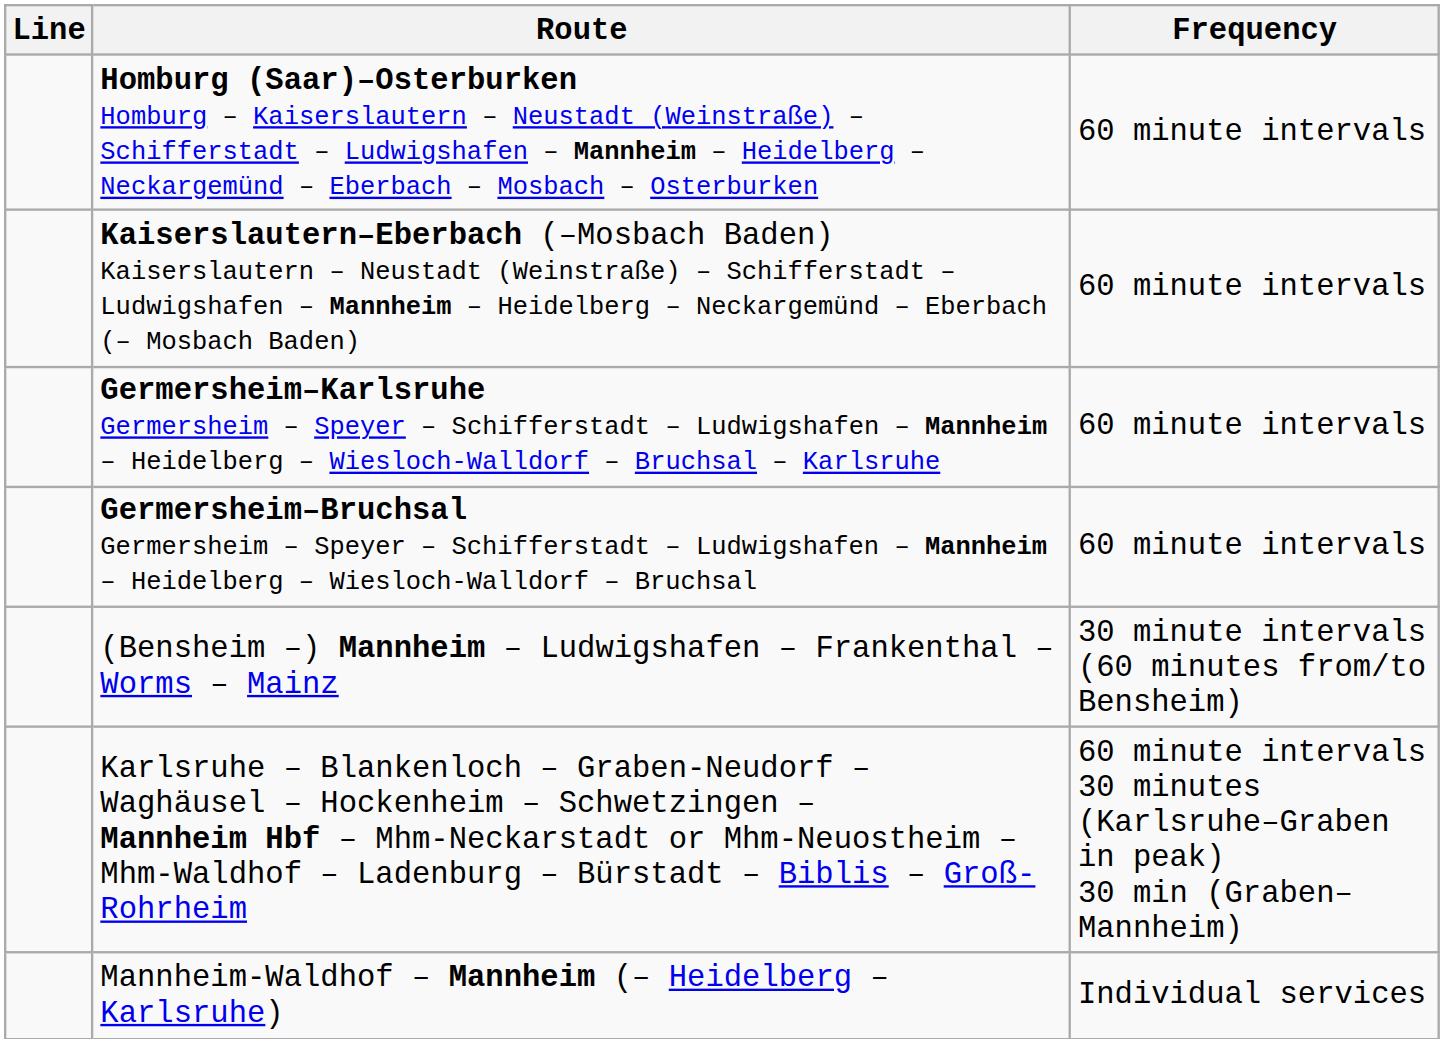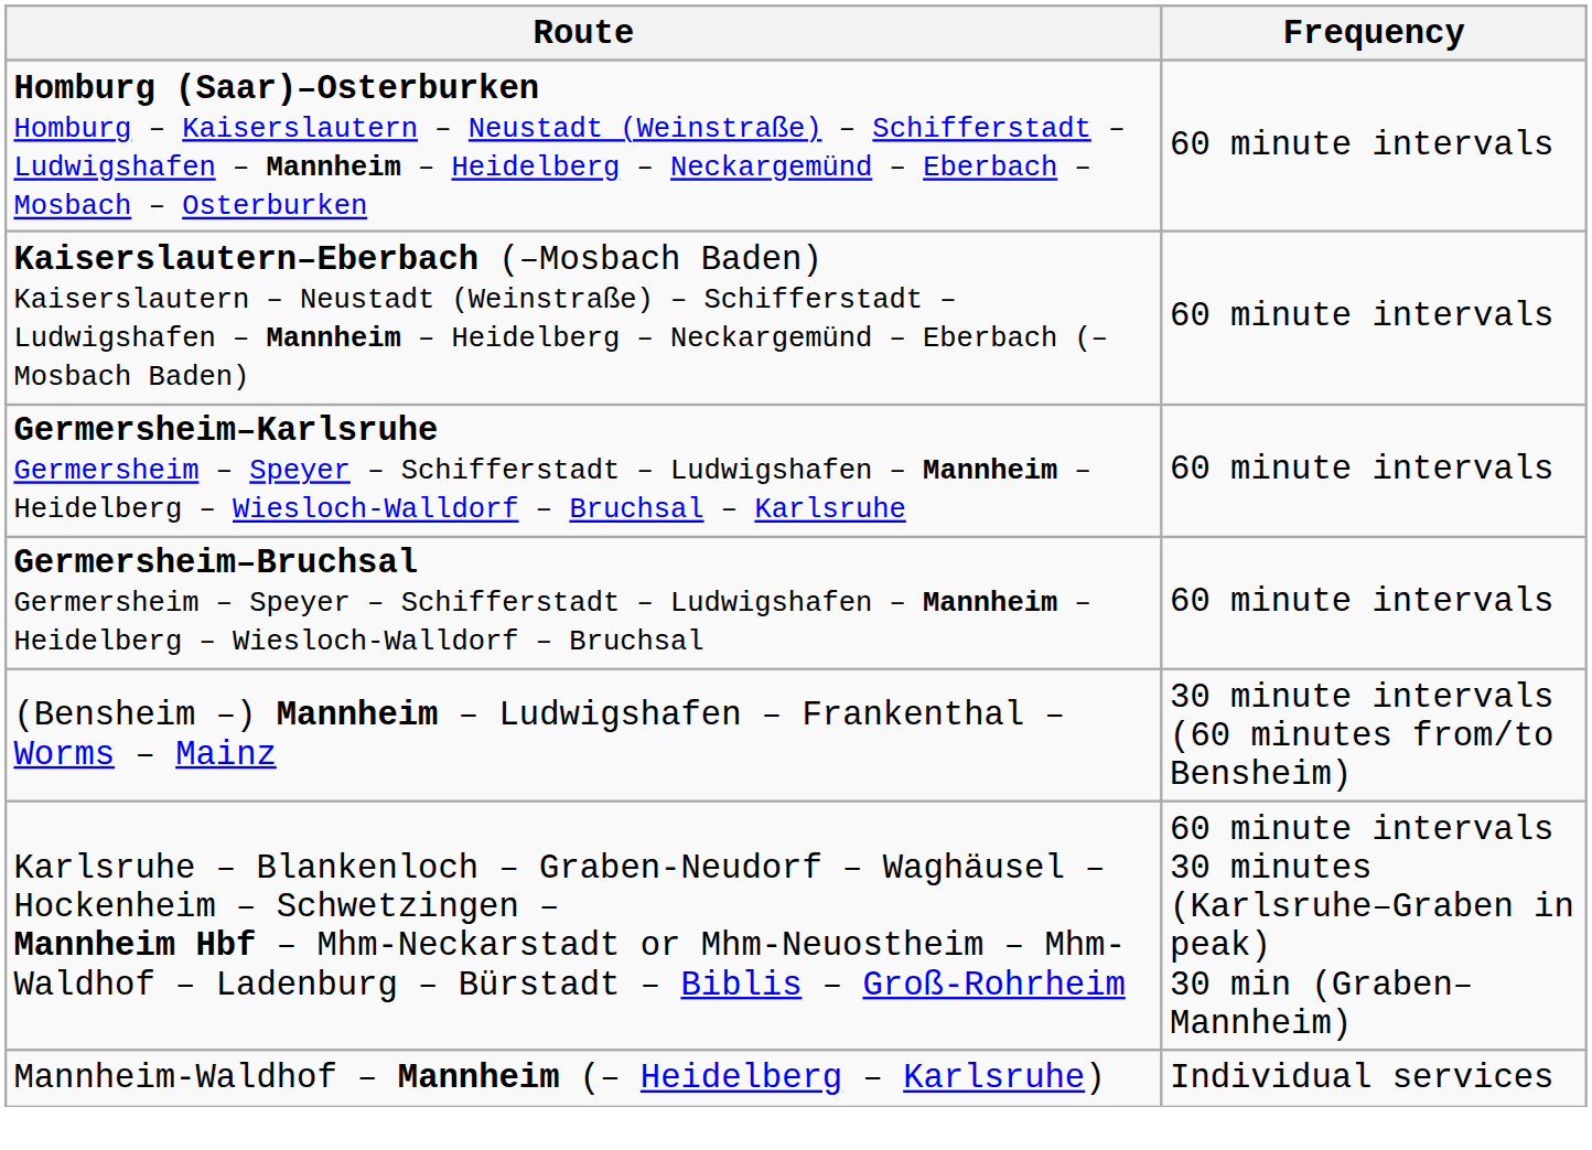 <table class="wikitable zebra">
 <tr class="hintergrundfarbe5">
-<th>Line</th>
 <th>Route</th>
 <th>Frequency</th>
 </tr>
 <tr>
-<td align="center"></td>
 <td><strong>Homburg (Saar)–Osterburken</strong><br><small><a href='#'>Homburg</a> – <a href='#'>Kaiserslautern</a> – <a href='#'>Neustadt (Weinstraße)</a> – <a href='#'>Schifferstadt</a> – <a href='#'>Ludwigshafen</a> – <strong>Mannheim</strong> – <a href='#'>Heidelberg</a> – <a href='#'>Neckargemünd</a> – <a href='#'>Eberbach</a> – <a href='#'>Mosbach</a> – <a href='#'>Osterburken</a></small></td>
 <td>60 minute intervals</td>
 </tr>
 <tr>
-<td align="center"></td>
 <td><strong>Kaiserslautern–Eberbach</strong> (–Mosbach Baden)<br><small>Kaiserslautern – Neustadt (Weinstraße) – Schifferstadt – Ludwigshafen – <strong>Mannheim</strong> – Heidelberg – Neckargemünd – Eberbach (– Mosbach Baden)</small></td>
 <td>60 minute intervals</td>
 </tr>
 <tr>
-<td align="center"></td>
 <td><strong>Germersheim–Karlsruhe</strong><br><small><a href='#'>Germersheim</a> – <a href='#'>Speyer</a> – Schifferstadt – Ludwigshafen – <strong>Mannheim</strong> – Heidelberg – <a href='#'>Wiesloch-Walldorf</a> – <a href='#'>Bruchsal</a> – <a href='#'>Karlsruhe</a></small></td>
 <td>60 minute intervals</td>
 </tr>
 <tr>
-<td align="center"></td>
 <td><strong>Germersheim–Bruchsal</strong><br><small>Germersheim – Speyer – Schifferstadt – Ludwigshafen – <strong>Mannheim</strong> – Heidelberg – Wiesloch-Walldorf – Bruchsal</small></td>
 <td>60 minute intervals</td>
 </tr>
 <tr>
-<td align="center"></td>
 <td>(Bensheim –) <strong>Mannheim</strong> – Ludwigshafen – Frankenthal – <a href='#'>Worms</a> – <a href='#'>Mainz</a></td>
 <td>30 minute intervals<br>(60 minutes from/to Bensheim)</td>
 </tr>
 <tr>
-<td align="center"></td>
 <td>Karlsruhe – Blankenloch – Graben-Neudorf – Waghäusel – Hockenheim – Schwetzingen – <br><strong>Mannheim Hbf</strong> – Mhm-Neckarstadt or Mhm-Neuostheim – Mhm-Waldhof – Ladenburg – Bürstadt – <a href='#'>Biblis</a> – <a href='#'>Groß-Rohrheim</a></td>
 <td>60 minute intervals<br>30 minutes (Karlsruhe–Graben in peak)<br>30 min (Graben–Mannheim)</td>
 </tr>
 <tr>
-<td align="center"></td>
 <td>Mannheim-Waldhof – <strong>Mannheim</strong> (– <a href='#'>Heidelberg</a> – <a href='#'>Karlsruhe</a>)</td>
 <td>Individual services</td>
 </tr>
 </table>
